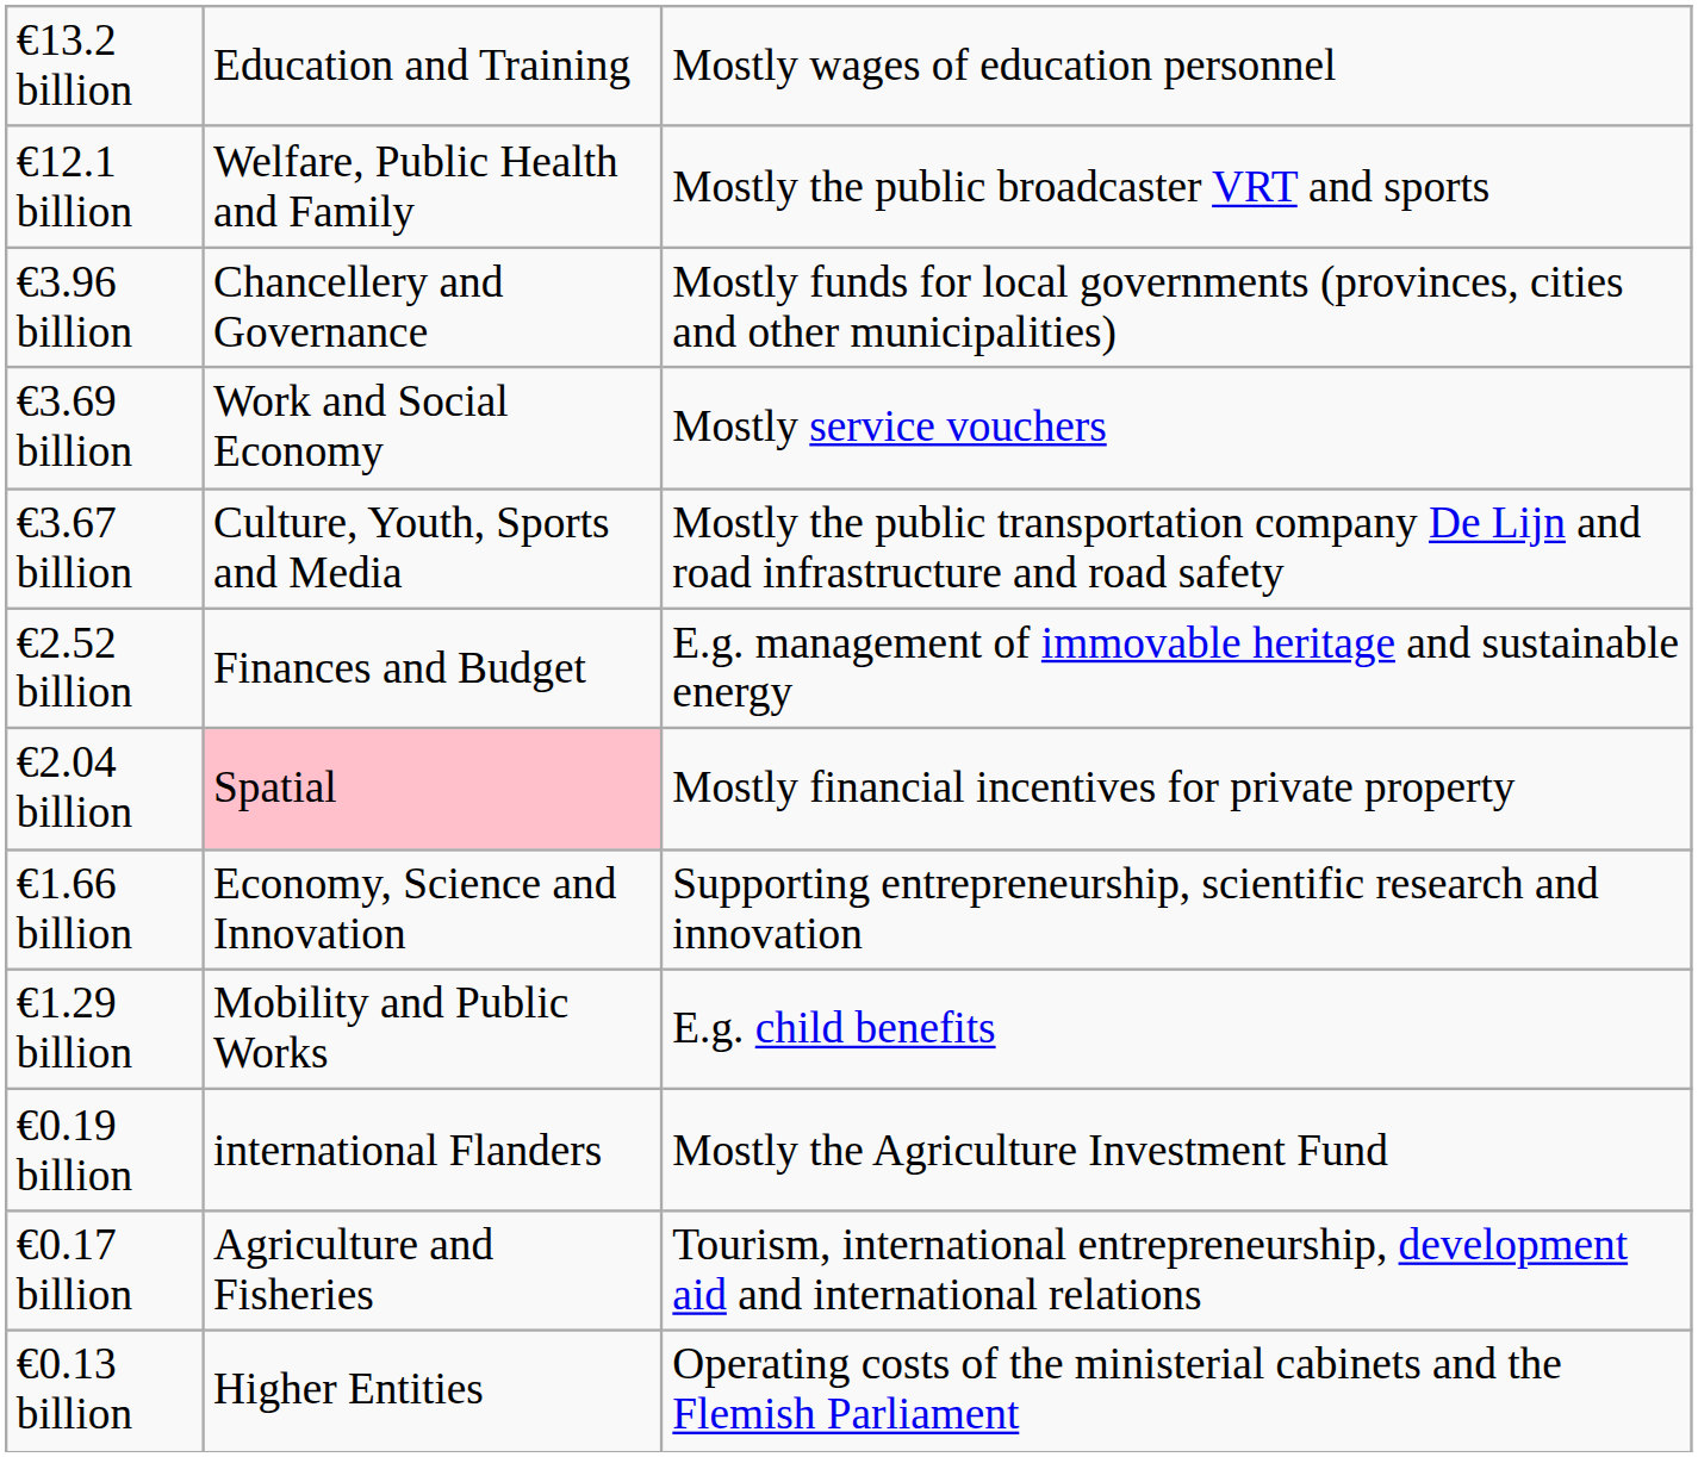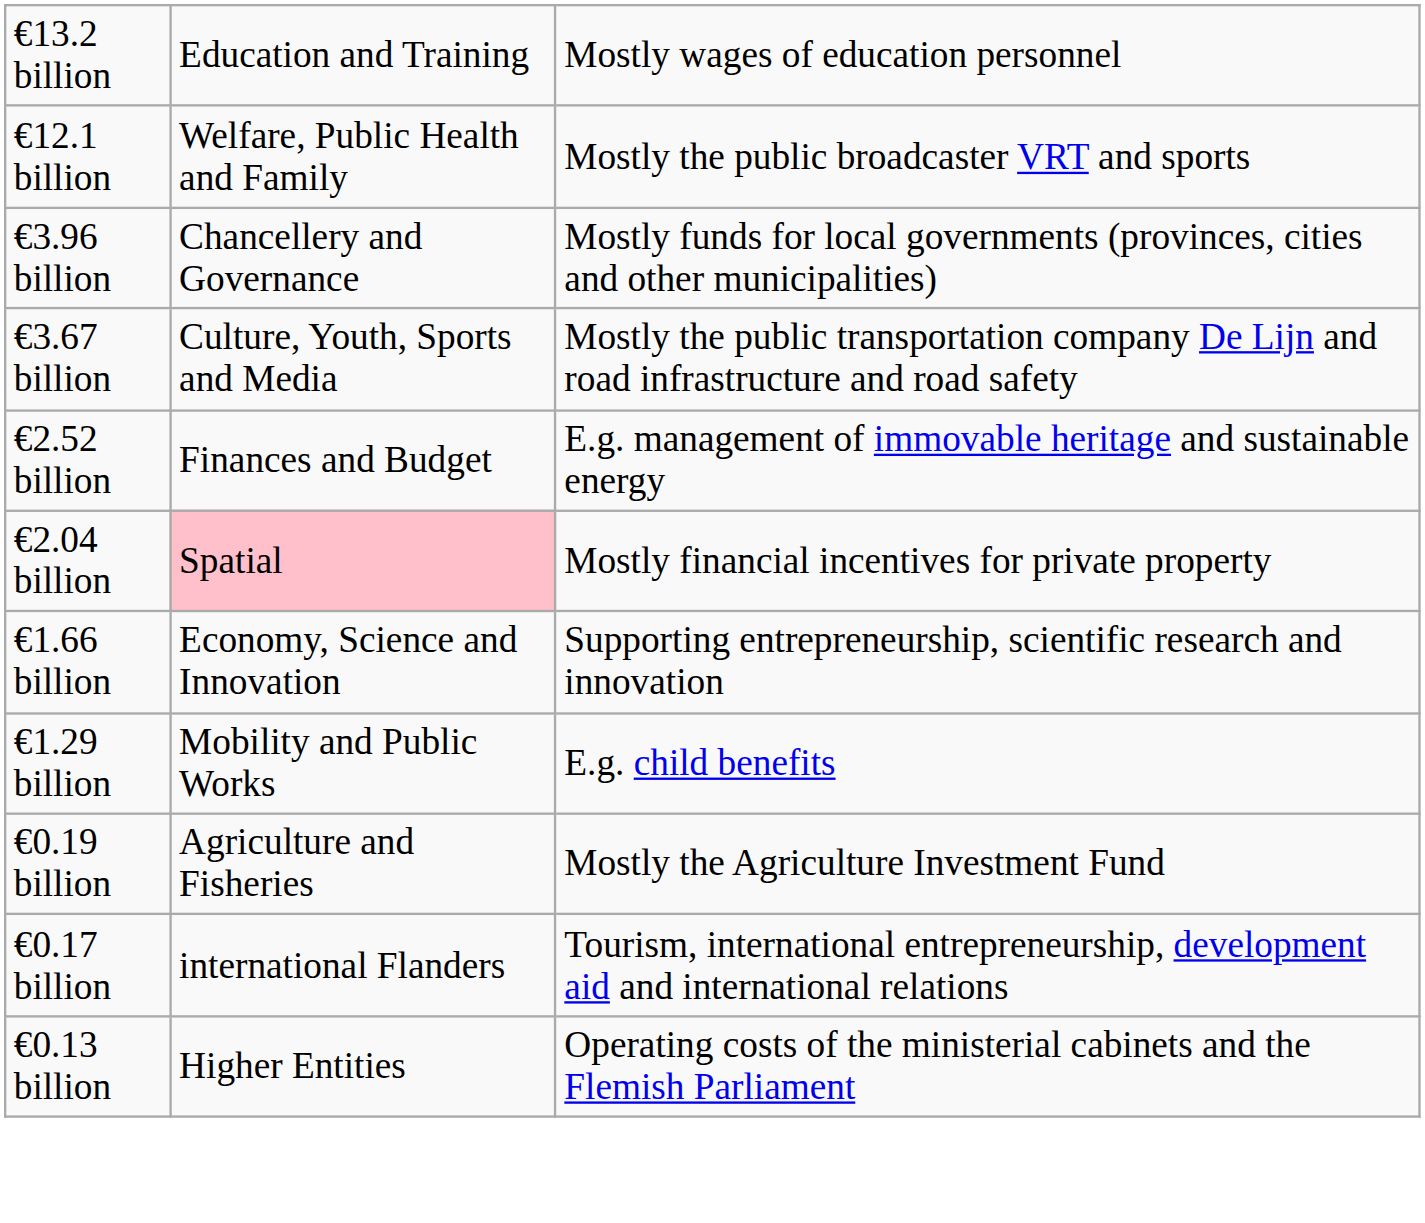 <table class="wikitable">
 <tr>
 <td>€13.2 billion</td>
 <td>Education and Training</td>
 <td>Mostly wages of education personnel</td>
 </tr>
 <tr>
 <td>€12.1 billion</td>
 <td>Welfare, Public Health and Family</td>
 <td>Mostly the public broadcaster <a href='#'>VRT</a> and sports</td>
 </tr>
 <tr>
 <td>€3.96 billion</td>
 <td>Chancellery and Governance</td>
 <td>Mostly funds for local governments (provinces, cities and other municipalities)</td>
-</tr>
-<tr>
-<td>€3.69 billion</td>
-<td>Work and Social Economy</td>
-<td>Mostly <a href='#'>service vouchers</a></td>
 </tr>
 <tr>
 <td>€3.67 billion</td>
 <td>Culture, Youth, Sports and Media</td>
 <td>Mostly the public transportation company <a href='#'>De Lijn</a> and road infrastructure and road safety</td>
 </tr>
 <tr>
 <td>€2.52 billion</td>
 <td>Finances and Budget</td>
 <td>E.g. management of <a href='#'>immovable heritage</a> and sustainable energy</td>
 </tr>
 <tr>
 <td>€2.04 billion</td>
 <td style="background: pink;">Spatial</td>
 <td>Mostly financial incentives for private property</td>
 </tr>
 <tr>
 <td>€1.66 billion</td>
 <td>Economy, Science and Innovation</td>
 <td>Supporting entrepreneurship, scientific research and innovation</td>
 </tr>
 <tr>
 <td>€1.29 billion</td>
 <td>Mobility and Public Works</td>
 <td>E.g. <a href='#'>child benefits</a></td>
 </tr>
 <tr>
 <td>€0.19 billion</td>
-<td>international Flanders</td>
+<td>Agriculture and Fisheries</td>
 <td>Mostly the Agriculture Investment Fund</td>
 </tr>
 <tr>
 <td>€0.17 billion</td>
-<td>Agriculture and Fisheries</td>
+<td>international Flanders</td>
 <td>Tourism, international entrepreneurship, <a href='#'>development aid</a> and international relations</td>
 </tr>
 <tr>
 <td>€0.13 billion</td>
 <td>Higher Entities</td>
 <td>Operating costs of the ministerial cabinets and the <a href='#'>Flemish Parliament</a></td>
 </tr>
 </table>
